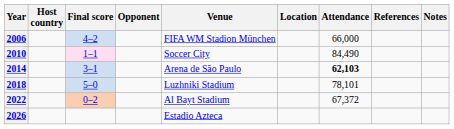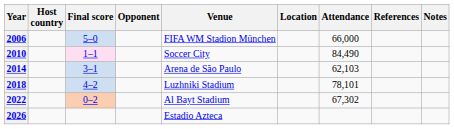 <table class="sortable plainrowheaders wikitable">
 <tr>
 <th scope="col">Year</th>
 <th scope="col">Host<br>country</th>
 <th scope="col">Final score</th>
 <th scope="col">Opponent</th>
 <th scope="col">Venue</th>
 <th scope="col">Location</th>
 <th scope="col">Attendance</th>
 <th scope="col" class="unsortable">References</th>
 <th scope="col">Notes</th>
 </tr>
 <tr>
 <th scope="row" style=text-align:center><a href='#'>2006</a></th>
 <td align=right></td>
-<td align=center bgcolor="#cedff2"><a href='#'>4–2</a></td>
+<td align=center bgcolor="#cedff2"><a href='#'>5–0</a></td>
 <td></td>
 <td><a href='#'>FIFA WM Stadion München</a></td>
 <td></td>
 <td align=center>66,000</td>
 <td align=center></td>
 <td align=left></td>
 </tr>
 <tr>
 <th scope="row" style=text-align:center><a href='#'>2010</a></th>
 <td align=right></td>
 <td align=center bgcolor="#fedff2"><a href='#'>1–1</a></td>
 <td align=left></td>
 <td><a href='#'>Soccer City</a></td>
 <td></td>
 <td align=center>84,490</td>
 <td align=center></td>
 <td align=left></td>
 </tr>
 <tr>
 <th scope="row" style=text-align:center><a href='#'>2014</a></th>
 <td align=right></td>
 <td align=center bgcolor="#cedff2"><a href='#'>3–1</a></td>
 <td align=left></td>
 <td><a href='#'>Arena de São Paulo</a></td>
 <td></td>
-<td align=center><strong>62,103</strong></td>
+<td align=center>62,103</td>
 <td align=center></td>
 <td align=left></td>
 </tr>
 <tr>
 <th scope="row" style=text-align:center><a href='#'>2018</a></th>
 <td align=right></td>
-<td align=center bgcolor="#cedff2"><a href='#'>5–0</a></td>
+<td align=center bgcolor="#cedff2"><a href='#'>4–2</a></td>
 <td align=left></td>
 <td><a href='#'>Luzhniki Stadium</a></td>
 <td></td>
 <td align=center>78,101</td>
 <td align=center></td>
 <td align=left></td>
 </tr>
 <tr>
 <th scope="row" style=text-align:center><a href='#'>2022</a></th>
 <td align=right></td>
 <td align=center  bgcolor="#FBCEB1"><a href='#'>0–2</a></td>
 <td align=left></td>
 <td><a href='#'>Al Bayt Stadium</a></td>
 <td></td>
-<td align=center>67,372</td>
+<td align=center>67,302</td>
 <td align=center></td>
 <td align=left></td>
 </tr>
 <tr>
 <th scope="row" style=text-align:center><a href='#'>2026</a></th>
 <td align=right></td>
 <td align=center></td>
 <td align=left></td>
 <td><a href='#'>Estadio Azteca</a></td>
 <td></td>
 <td align=center></td>
 <td align=center></td>
 <td align=left></td>
 </tr>
 </table>
